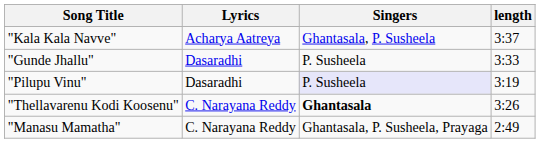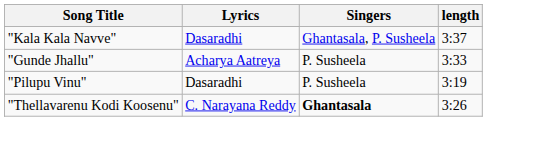 <table class="wikitable">
 <tr>
 <th>Song Title</th>
 <th>Lyrics</th>
 <th>Singers</th>
 <th>length</th>
 </tr>
 <tr>
 <td>"Kala Kala Navve"</td>
-<td><a href='#'>Acharya Aatreya</a></td>
+<td><a href='#'>Dasaradhi</a></td>
 <td><a href='#'>Ghantasala</a>, <a href='#'>P. Susheela</a></td>
 <td>3:37</td>
 </tr>
 <tr>
 <td>"Gunde Jhallu"</td>
-<td><a href='#'>Dasaradhi</a></td>
+<td><a href='#'>Acharya Aatreya</a></td>
 <td>P. Susheela</td>
 <td>3:33</td>
 </tr>
 <tr>
 <td>"Pilupu Vinu"</td>
 <td>Dasaradhi</td>
-<td style="background: lavender;">P. Susheela</td>
+<td>P. Susheela</td>
 <td>3:19</td>
 </tr>
 <tr>
 <td>"Thellavarenu Kodi Koosenu"</td>
 <td><a href='#'>C. Narayana Reddy</a></td>
 <td><strong>Ghantasala</strong></td>
 <td>3:26</td>
 </tr>
-<tr>
-<td>"Manasu Mamatha"</td>
-<td>C. Narayana Reddy</td>
-<td>Ghantasala, P. Susheela, Prayaga</td>
-<td>2:49</td>
-</tr>
 </table>
